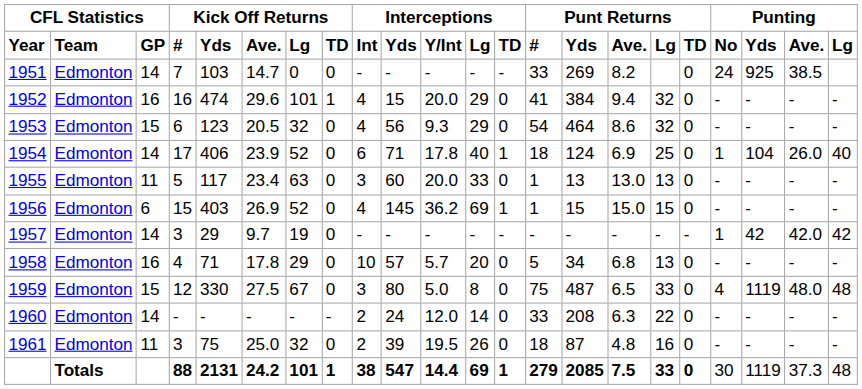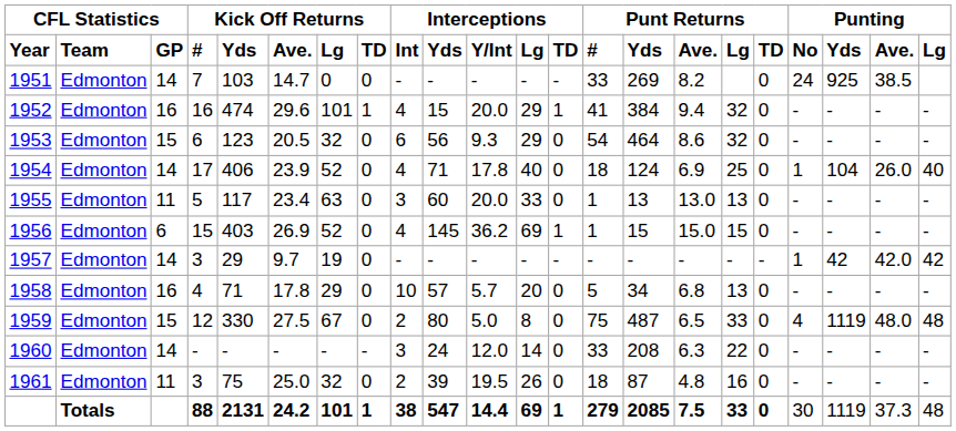 <table class="wikitable" border=0 style="background: #FFFFFF;">
 <tr>
 <td colspan=3 align="center"><strong>CFL Statistics</strong></td>
 <td colspan=5 align="center"><strong>Kick Off Returns</strong></td>
 <td colspan=5 align="center"><strong>Interceptions</strong></td>
 <td colspan=5 align="center"><strong>Punt Returns</strong></td>
 <td colspan=4 align="center"><strong>Punting</strong></td>
 </tr>
 <tr>
 <td><strong>Year</strong></td>
 <td><strong>Team</strong></td>
 <td><strong>GP</strong></td>
 <td><strong>#</strong></td>
 <td><strong>Yds</strong></td>
 <td><strong>Ave.</strong></td>
 <td><strong>Lg</strong></td>
 <td><strong>TD</strong></td>
 <td><strong>Int</strong></td>
 <td><strong>Yds</strong></td>
 <td><strong>Y/Int</strong></td>
 <td><strong>Lg</strong></td>
 <td><strong>TD</strong></td>
 <td><strong>#</strong></td>
 <td><strong>Yds</strong></td>
 <td><strong>Ave.</strong></td>
 <td><strong>Lg</strong></td>
 <td><strong>TD</strong></td>
 <td><strong>No</strong></td>
 <td><strong>Yds</strong></td>
 <td><strong>Ave.</strong></td>
 <td><strong>Lg</strong></td>
 </tr>
 <tr>
 <td><a href='#'>1951</a></td>
 <td><a href='#'>Edmonton</a></td>
 <td>14</td>
 <td>7</td>
 <td>103</td>
 <td>14.7</td>
 <td>0</td>
 <td>0</td>
 <td>-</td>
 <td>-</td>
 <td>-</td>
 <td>-</td>
 <td>-</td>
 <td>33</td>
 <td>269</td>
 <td>8.2</td>
 <td></td>
 <td>0</td>
 <td>24</td>
 <td>925</td>
 <td>38.5</td>
 <td></td>
 </tr>
 <tr>
 <td><a href='#'>1952</a></td>
 <td><a href='#'>Edmonton</a></td>
 <td>16</td>
 <td>16</td>
 <td>474</td>
 <td>29.6</td>
 <td>101</td>
 <td>1</td>
 <td>4</td>
 <td>15</td>
 <td>20.0</td>
 <td>29</td>
-<td>0</td>
+<td>1</td>
 <td>41</td>
 <td>384</td>
 <td>9.4</td>
 <td>32</td>
 <td>0</td>
 <td>-</td>
 <td>-</td>
 <td>-</td>
 <td>-</td>
 </tr>
 <tr>
 <td><a href='#'>1953</a></td>
 <td><a href='#'>Edmonton</a></td>
 <td>15</td>
 <td>6</td>
 <td>123</td>
 <td>20.5</td>
 <td>32</td>
 <td>0</td>
-<td>4</td>
+<td>6</td>
 <td>56</td>
 <td>9.3</td>
 <td>29</td>
 <td>0</td>
 <td>54</td>
 <td>464</td>
 <td>8.6</td>
 <td>32</td>
 <td>0</td>
 <td>-</td>
 <td>-</td>
 <td>-</td>
 <td>-</td>
 </tr>
 <tr>
 <td><a href='#'>1954</a></td>
 <td><a href='#'>Edmonton</a></td>
 <td>14</td>
 <td>17</td>
 <td>406</td>
 <td>23.9</td>
 <td>52</td>
 <td>0</td>
-<td>6</td>
+<td>4</td>
 <td>71</td>
 <td>17.8</td>
 <td>40</td>
-<td>1</td>
+<td>0</td>
 <td>18</td>
 <td>124</td>
 <td>6.9</td>
 <td>25</td>
 <td>0</td>
 <td>1</td>
 <td>104</td>
 <td>26.0</td>
 <td>40</td>
 </tr>
 <tr>
 <td><a href='#'>1955</a></td>
 <td><a href='#'>Edmonton</a></td>
 <td>11</td>
 <td>5</td>
 <td>117</td>
 <td>23.4</td>
 <td>63</td>
 <td>0</td>
 <td>3</td>
 <td>60</td>
 <td>20.0</td>
 <td>33</td>
 <td>0</td>
 <td>1</td>
 <td>13</td>
 <td>13.0</td>
 <td>13</td>
 <td>0</td>
 <td>-</td>
 <td>-</td>
 <td>-</td>
 <td>-</td>
 </tr>
 <tr>
 <td><a href='#'>1956</a></td>
 <td><a href='#'>Edmonton</a></td>
 <td>6</td>
 <td>15</td>
 <td>403</td>
 <td>26.9</td>
 <td>52</td>
 <td>0</td>
 <td>4</td>
 <td>145</td>
 <td>36.2</td>
 <td>69</td>
 <td>1</td>
 <td>1</td>
 <td>15</td>
 <td>15.0</td>
 <td>15</td>
 <td>0</td>
 <td>-</td>
 <td>-</td>
 <td>-</td>
 <td>-</td>
 </tr>
 <tr>
 <td><a href='#'>1957</a></td>
 <td><a href='#'>Edmonton</a></td>
 <td>14</td>
 <td>3</td>
 <td>29</td>
 <td>9.7</td>
 <td>19</td>
 <td>0</td>
 <td>-</td>
 <td>-</td>
 <td>-</td>
 <td>-</td>
 <td>-</td>
 <td>-</td>
 <td>-</td>
 <td>-</td>
 <td>-</td>
 <td>-</td>
 <td>1</td>
 <td>42</td>
 <td>42.0</td>
 <td>42</td>
 </tr>
 <tr>
 <td><a href='#'>1958</a></td>
 <td><a href='#'>Edmonton</a></td>
 <td>16</td>
 <td>4</td>
 <td>71</td>
 <td>17.8</td>
 <td>29</td>
 <td>0</td>
 <td>10</td>
 <td>57</td>
 <td>5.7</td>
 <td>20</td>
 <td>0</td>
 <td>5</td>
 <td>34</td>
 <td>6.8</td>
 <td>13</td>
 <td>0</td>
 <td>-</td>
 <td>-</td>
 <td>-</td>
 <td>-</td>
 </tr>
 <tr>
 <td><a href='#'>1959</a></td>
 <td><a href='#'>Edmonton</a></td>
 <td>15</td>
 <td>12</td>
 <td>330</td>
 <td>27.5</td>
 <td>67</td>
 <td>0</td>
-<td>3</td>
+<td>2</td>
 <td>80</td>
 <td>5.0</td>
 <td>8</td>
 <td>0</td>
 <td>75</td>
 <td>487</td>
 <td>6.5</td>
 <td>33</td>
 <td>0</td>
 <td>4</td>
 <td>1119</td>
 <td>48.0</td>
 <td>48</td>
 </tr>
 <tr>
 <td><a href='#'>1960</a></td>
 <td><a href='#'>Edmonton</a></td>
 <td>14</td>
 <td>-</td>
 <td>-</td>
 <td>-</td>
 <td>-</td>
 <td>-</td>
-<td>2</td>
+<td>3</td>
 <td>24</td>
 <td>12.0</td>
 <td>14</td>
 <td>0</td>
 <td>33</td>
 <td>208</td>
 <td>6.3</td>
 <td>22</td>
 <td>0</td>
 <td>-</td>
 <td>-</td>
 <td>-</td>
 <td>-</td>
 </tr>
 <tr>
 <td><a href='#'>1961</a></td>
 <td><a href='#'>Edmonton</a></td>
 <td>11</td>
 <td>3</td>
 <td>75</td>
 <td>25.0</td>
 <td>32</td>
 <td>0</td>
 <td>2</td>
 <td>39</td>
 <td>19.5</td>
 <td>26</td>
 <td>0</td>
 <td>18</td>
 <td>87</td>
 <td>4.8</td>
 <td>16</td>
 <td>0</td>
 <td>-</td>
 <td>-</td>
 <td>-</td>
 <td>-</td>
 </tr>
 <tr>
 <td></td>
 <td><strong>Totals</strong></td>
 <td></td>
 <td><strong>88</strong></td>
 <td><strong>2131</strong></td>
 <td><strong>24.2</strong></td>
 <td><strong>101</strong></td>
 <td><strong>1</strong></td>
 <td><strong>38</strong></td>
 <td><strong>547</strong></td>
 <td><strong>14.4</strong></td>
 <td><strong>69</strong></td>
 <td><strong>1</strong></td>
 <td><strong>279</strong></td>
 <td><strong>2085</strong></td>
 <td><strong>7.5</strong></td>
 <td><strong>33</strong></td>
 <td><strong>0</strong></td>
 <td>30</td>
 <td>1119</td>
 <td>37.3</td>
 <td>48</td>
 </tr>
 </table>
